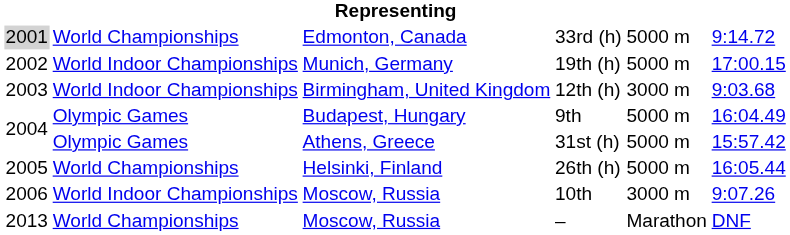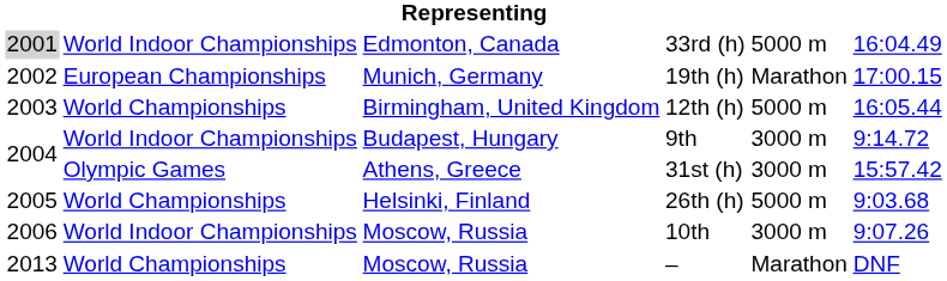 <table>
 <tr>
 <th colspan="6">Representing </th>
 </tr>
 <tr>
 <td style="background: lightgrey;">2001</td>
-<td><a href='#'>World Championships</a></td>
+<td><a href='#'>World Indoor Championships</a></td>
 <td><a href='#'>Edmonton, Canada</a></td>
 <td>33rd (h)</td>
 <td>5000 m</td>
-<td><a href='#'>9:14.72</a></td>
+<td><a href='#'>16:04.49</a></td>
 </tr>
 <tr>
 <td>2002</td>
-<td><a href='#'>World Indoor Championships</a></td>
+<td><a href='#'>European Championships</a></td>
 <td><a href='#'>Munich, Germany</a></td>
 <td>19th (h)</td>
-<td>5000 m</td>
+<td>Marathon</td>
 <td><a href='#'>17:00.15</a></td>
 </tr>
 <tr>
 <td>2003</td>
-<td><a href='#'>World Indoor Championships</a></td>
+<td><a href='#'>World Championships</a></td>
 <td><a href='#'>Birmingham, United Kingdom</a></td>
 <td>12th (h)</td>
-<td>3000 m</td>
-<td><a href='#'>9:03.68</a></td>
+<td>5000 m</td>
+<td><a href='#'>16:05.44</a></td>
 </tr>
 <tr>
 <td rowspan=2>2004</td>
-<td><a href='#'>Olympic Games</a></td>
+<td><a href='#'>World Indoor Championships</a></td>
 <td><a href='#'>Budapest, Hungary</a></td>
 <td>9th</td>
-<td>5000 m</td>
-<td><a href='#'>16:04.49</a></td>
+<td>3000 m</td>
+<td><a href='#'>9:14.72</a></td>
 </tr>
 <tr>
 <td><a href='#'>Olympic Games</a></td>
 <td><a href='#'>Athens, Greece</a></td>
 <td>31st (h)</td>
-<td>5000 m</td>
+<td>3000 m</td>
 <td><a href='#'>15:57.42</a></td>
 </tr>
 <tr>
 <td>2005</td>
 <td><a href='#'>World Championships</a></td>
 <td><a href='#'>Helsinki, Finland</a></td>
 <td>26th (h)</td>
 <td>5000 m</td>
-<td><a href='#'>16:05.44</a></td>
+<td><a href='#'>9:03.68</a></td>
 </tr>
 <tr>
 <td>2006</td>
 <td><a href='#'>World Indoor Championships</a></td>
 <td><a href='#'>Moscow, Russia</a></td>
 <td>10th</td>
 <td>3000 m</td>
 <td><a href='#'>9:07.26</a></td>
 </tr>
 <tr>
 <td>2013</td>
 <td><a href='#'>World Championships</a></td>
 <td><a href='#'>Moscow, Russia</a></td>
 <td>–</td>
 <td>Marathon</td>
 <td><a href='#'>DNF</a></td>
 </tr>
 </table>
